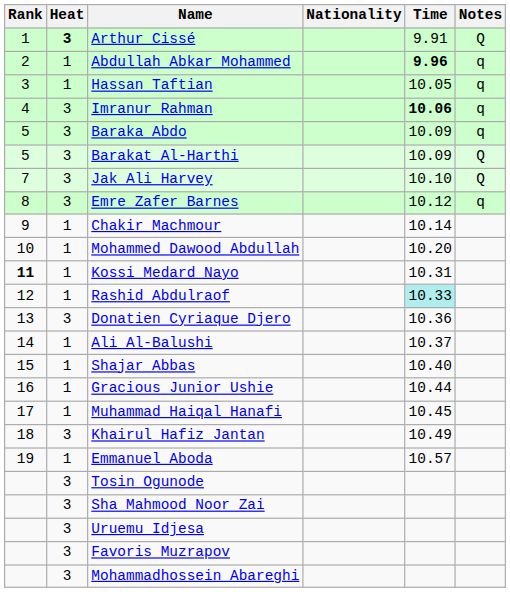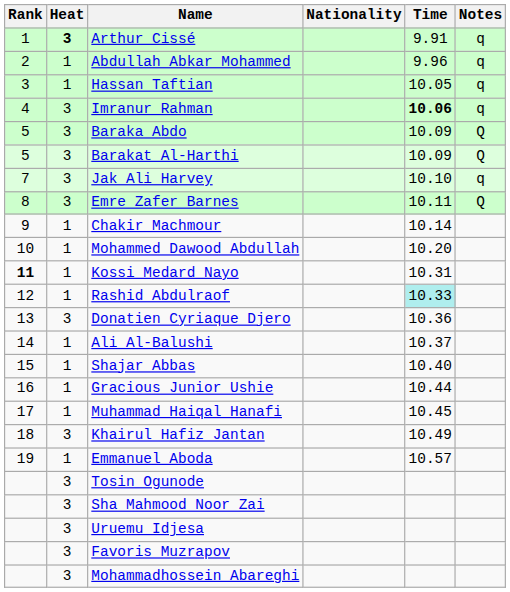 <table class="wikitable sortable" style="text-align:center;font-size:95%">
 <tr>
 <th>Rank</th>
 <th>Heat</th>
 <th>Name</th>
 <th>Nationality</th>
 <th>Time</th>
 <th>Notes</th>
 </tr>
 <tr bgcolor=ccffcc>
 <td>1</td>
 <td><strong>3</strong></td>
 <td align=left><a href='#'>Arthur Cissé</a></td>
 <td align=left></td>
 <td>9.91</td>
-<td>Q</td>
+<td>q</td>
 </tr>
 <tr bgcolor=ccffcc>
 <td>2</td>
 <td>1</td>
 <td align=left><a href='#'>Abdullah Abkar Mohammed</a></td>
 <td align=left></td>
-<td><strong>9.96</strong></td>
+<td>9.96</td>
 <td>q</td>
 </tr>
 <tr bgcolor=ccffcc>
 <td>3</td>
 <td>1</td>
 <td align=left><a href='#'>Hassan Taftian</a></td>
 <td align=left></td>
 <td>10.05</td>
 <td>q</td>
 </tr>
 <tr bgcolor=ccffcc>
 <td>4</td>
 <td>3</td>
 <td align=left><a href='#'>Imranur Rahman</a></td>
 <td align=left></td>
 <td><strong>10.06</strong></td>
 <td>q</td>
 </tr>
 <tr bgcolor=ccffcc>
 <td>5</td>
 <td>3</td>
 <td align=left><a href='#'>Baraka Abdo</a></td>
 <td align=left></td>
 <td>10.09</td>
-<td>q</td>
+<td>Q</td>
 </tr>
 <tr bgcolor=ddffdd>
 <td>5</td>
 <td>3</td>
 <td align=left><a href='#'>Barakat Al-Harthi</a></td>
 <td align=left></td>
 <td>10.09</td>
 <td>Q</td>
 </tr>
 <tr bgcolor=ddffdd>
 <td>7</td>
 <td>3</td>
 <td align=left><a href='#'>Jak Ali Harvey</a></td>
 <td align=left></td>
 <td>10.10</td>
-<td>Q</td>
+<td>q</td>
 </tr>
 <tr bgcolor=ccffcc>
 <td>8</td>
 <td>3</td>
 <td align=left><a href='#'>Emre Zafer Barnes</a></td>
 <td align=left></td>
-<td>10.12</td>
-<td>q</td>
+<td>10.11</td>
+<td>Q</td>
 </tr>
 <tr>
 <td>9</td>
 <td>1</td>
 <td align=left><a href='#'>Chakir Machmour</a></td>
 <td align=left></td>
 <td>10.14</td>
 <td></td>
 </tr>
 <tr>
 <td>10</td>
 <td>1</td>
 <td align=left><a href='#'>Mohammed Dawood Abdullah</a></td>
 <td align=left></td>
 <td>10.20</td>
 <td></td>
 </tr>
 <tr>
 <td><strong>11</strong></td>
 <td>1</td>
 <td align=left><a href='#'>Kossi Medard Nayo</a></td>
 <td align=left></td>
 <td>10.31</td>
 <td></td>
 </tr>
 <tr>
 <td>12</td>
 <td>1</td>
 <td align=left><a href='#'>Rashid Abdulraof</a></td>
 <td align=left></td>
 <td style="background: paleturquoise;">10.33</td>
 <td></td>
 </tr>
 <tr>
 <td>13</td>
 <td>3</td>
 <td align=left><a href='#'>Donatien Cyriaque Djero</a></td>
 <td align=left></td>
 <td>10.36</td>
 <td></td>
 </tr>
 <tr>
 <td>14</td>
 <td>1</td>
 <td align=left><a href='#'>Ali Al-Balushi</a></td>
 <td align=left></td>
 <td>10.37</td>
 <td></td>
 </tr>
 <tr>
 <td>15</td>
 <td>1</td>
 <td align=left><a href='#'>Shajar Abbas</a></td>
 <td align=left></td>
 <td>10.40</td>
 <td></td>
 </tr>
 <tr>
 <td>16</td>
 <td>1</td>
 <td align=left><a href='#'>Gracious Junior Ushie</a></td>
 <td align=left></td>
 <td>10.44</td>
 <td></td>
 </tr>
 <tr>
 <td>17</td>
 <td>1</td>
 <td align=left><a href='#'>Muhammad Haiqal Hanafi</a></td>
 <td align=left></td>
 <td>10.45</td>
 <td></td>
 </tr>
 <tr>
 <td>18</td>
 <td>3</td>
 <td align=left><a href='#'>Khairul Hafiz Jantan</a></td>
 <td align=left></td>
 <td>10.49</td>
 <td></td>
 </tr>
 <tr>
 <td>19</td>
 <td>1</td>
 <td align=left><a href='#'>Emmanuel Aboda</a></td>
 <td align=left></td>
 <td>10.57</td>
 <td></td>
 </tr>
 <tr>
 <td></td>
 <td>3</td>
 <td align=left><a href='#'>Tosin Ogunode</a></td>
 <td align=left></td>
 <td></td>
 <td></td>
 </tr>
 <tr>
 <td></td>
 <td>3</td>
 <td align=left><a href='#'>Sha Mahmood Noor Zai</a></td>
 <td align=left></td>
 <td></td>
 <td></td>
 </tr>
 <tr>
 <td></td>
 <td>3</td>
 <td align=left><a href='#'>Uruemu Idjesa</a></td>
 <td align=left></td>
 <td></td>
 <td></td>
 </tr>
 <tr>
 <td></td>
 <td>3</td>
 <td align=left><a href='#'>Favoris Muzrapov</a></td>
 <td align=left></td>
 <td></td>
 <td></td>
 </tr>
 <tr>
 <td></td>
 <td>3</td>
 <td align=left><a href='#'>Mohammadhossein Abareghi</a></td>
 <td align=left></td>
 <td></td>
 <td></td>
 </tr>
 </table>
